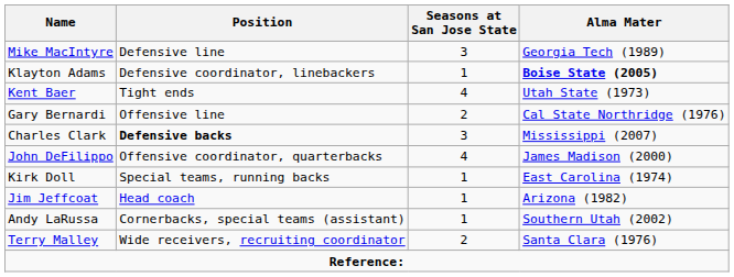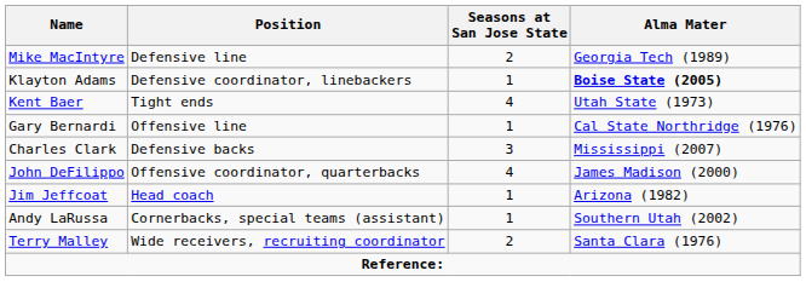 <table class="wikitable" border="1" style="font-size:90%;">
 <tr>
 <th>Name</th>
 <th>Position</th>
 <th>Seasons at<br>San Jose State</th>
 <th>Alma Mater</th>
 </tr>
 <tr>
 <td><a href='#'>Mike MacIntyre</a></td>
 <td>Defensive line</td>
-<td align=center>3</td>
+<td align=center>2</td>
 <td><a href='#'>Georgia Tech</a> (1989)</td>
 </tr>
 <tr>
 <td>Klayton Adams</td>
 <td>Defensive coordinator, linebackers</td>
 <td align=center>1</td>
 <td><strong><a href='#'>Boise State</a> (2005)</strong></td>
 </tr>
 <tr>
 <td><a href='#'>Kent Baer</a></td>
 <td>Tight ends</td>
 <td align=center>4</td>
 <td><a href='#'>Utah State</a> (1973)</td>
 </tr>
 <tr>
 <td>Gary Bernardi</td>
 <td>Offensive line</td>
-<td align=center>2</td>
+<td align=center>1</td>
 <td><a href='#'>Cal State Northridge</a> (1976)</td>
 </tr>
 <tr>
 <td>Charles Clark</td>
-<td><strong>Defensive backs</strong></td>
+<td>Defensive backs</td>
 <td align=center>3</td>
 <td><a href='#'>Mississippi</a> (2007)</td>
 </tr>
 <tr>
 <td><a href='#'>John DeFilippo</a></td>
 <td>Offensive coordinator, quarterbacks</td>
 <td align=center>4</td>
 <td><a href='#'>James Madison</a> (2000)</td>
-</tr>
-<tr>
-<td>Kirk Doll</td>
-<td>Special teams, running backs</td>
-<td align=center>1</td>
-<td><a href='#'>East Carolina</a> (1974)</td>
 </tr>
 <tr>
 <td><a href='#'>Jim Jeffcoat</a></td>
 <td><a href='#'>Head coach</a></td>
 <td align=center>1</td>
 <td><a href='#'>Arizona</a> (1982)</td>
 </tr>
 <tr>
 <td>Andy LaRussa</td>
 <td>Cornerbacks, special teams (assistant)</td>
 <td align=center>1</td>
 <td><a href='#'>Southern Utah</a> (2002)</td>
 </tr>
 <tr>
 <td><a href='#'>Terry Malley</a></td>
 <td>Wide receivers, <a href='#'>recruiting coordinator</a></td>
 <td align=center>2</td>
 <td><a href='#'>Santa Clara</a> (1976)</td>
 </tr>
 <tr>
 <td align=center colspan=4><strong>Reference:</strong></td>
 </tr>
 </table>
